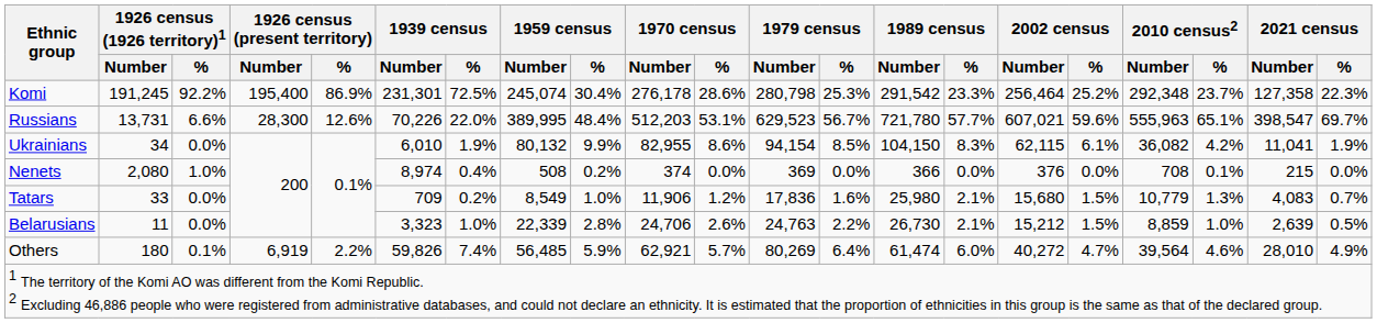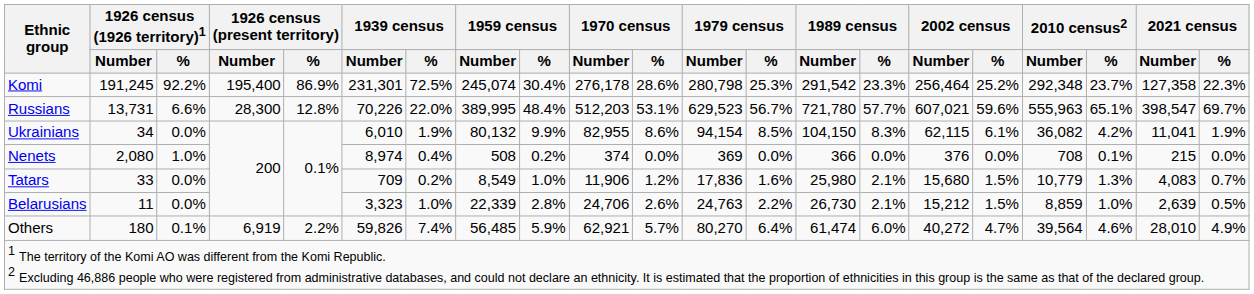 <table class="wikitable" style="text-align: right;">
 <tr bgcolor="#e0e0e0">
 <th rowspan="2">Ethnic<br>group</th>
 <th colspan="2">1926 census<br>(1926 territory)<sup>1</sup></th>
 <th colspan="2">1926 census<br>(present territory)</th>
 <th colspan="2">1939 census</th>
 <th colspan="2">1959 census</th>
 <th colspan="2">1970 census</th>
 <th colspan="2">1979 census</th>
 <th colspan="2">1989 census</th>
 <th colspan="2">2002 census</th>
 <th colspan="2">2010 census<sup>2</sup></th>
 <th colspan="2">2021 census</th>
 </tr>
 <tr bgcolor="#e0e0e0">
 <th>Number</th>
 <th>%</th>
 <th>Number</th>
 <th>%</th>
 <th>Number</th>
 <th>%</th>
 <th>Number</th>
 <th>%</th>
 <th>Number</th>
 <th>%</th>
 <th>Number</th>
 <th>%</th>
 <th>Number</th>
 <th>%</th>
 <th>Number</th>
 <th>%</th>
 <th>Number</th>
 <th>%</th>
 <th>Number</th>
 <th>%</th>
 </tr>
 <tr>
 <td align="left"><a href='#'>Komi</a></td>
 <td>191,245</td>
 <td>92.2%</td>
 <td>195,400</td>
 <td>86.9%</td>
 <td>231,301</td>
 <td>72.5%</td>
 <td>245,074</td>
 <td>30.4%</td>
 <td>276,178</td>
 <td>28.6%</td>
 <td>280,798</td>
 <td>25.3%</td>
 <td>291,542</td>
 <td>23.3%</td>
 <td>256,464</td>
 <td>25.2%</td>
 <td>292,348</td>
 <td>23.7%</td>
 <td>127,358</td>
 <td>22.3%</td>
 </tr>
 <tr>
 <td align="left"><a href='#'>Russians</a></td>
 <td>13,731</td>
 <td>6.6%</td>
 <td>28,300</td>
-<td>12.6%</td>
+<td>12.8%</td>
 <td>70,226</td>
 <td>22.0%</td>
 <td>389,995</td>
 <td>48.4%</td>
 <td>512,203</td>
 <td>53.1%</td>
 <td>629,523</td>
 <td>56.7%</td>
 <td>721,780</td>
 <td>57.7%</td>
 <td>607,021</td>
 <td>59.6%</td>
 <td>555,963</td>
 <td>65.1%</td>
 <td>398,547</td>
 <td>69.7%</td>
 </tr>
 <tr>
 <td align="left"><a href='#'>Ukrainians</a></td>
 <td>34</td>
 <td>0.0%</td>
 <td rowspan="4">200</td>
 <td rowspan="4">0.1%</td>
 <td>6,010</td>
 <td>1.9%</td>
 <td>80,132</td>
 <td>9.9%</td>
 <td>82,955</td>
 <td>8.6%</td>
 <td>94,154</td>
 <td>8.5%</td>
 <td>104,150</td>
 <td>8.3%</td>
 <td>62,115</td>
 <td>6.1%</td>
 <td>36,082</td>
 <td>4.2%</td>
 <td>11,041</td>
 <td>1.9%</td>
 </tr>
 <tr>
 <td align="left"><a href='#'>Nenets</a></td>
 <td>2,080</td>
 <td>1.0%</td>
 <td>8,974</td>
 <td>0.4%</td>
 <td>508</td>
 <td>0.2%</td>
 <td>374</td>
 <td>0.0%</td>
 <td>369</td>
 <td>0.0%</td>
 <td>366</td>
 <td>0.0%</td>
 <td>376</td>
 <td>0.0%</td>
 <td>708</td>
 <td>0.1%</td>
 <td>215</td>
 <td>0.0%</td>
 </tr>
 <tr>
 <td align="left"><a href='#'>Tatars</a></td>
 <td>33</td>
 <td>0.0%</td>
 <td>709</td>
 <td>0.2%</td>
 <td>8,549</td>
 <td>1.0%</td>
 <td>11,906</td>
 <td>1.2%</td>
 <td>17,836</td>
 <td>1.6%</td>
 <td>25,980</td>
 <td>2.1%</td>
 <td>15,680</td>
 <td>1.5%</td>
 <td>10,779</td>
 <td>1.3%</td>
 <td>4,083</td>
 <td>0.7%</td>
 </tr>
 <tr>
 <td align="left"><a href='#'>Belarusians</a></td>
 <td>11</td>
 <td>0.0%</td>
 <td>3,323</td>
 <td>1.0%</td>
 <td>22,339</td>
 <td>2.8%</td>
 <td>24,706</td>
 <td>2.6%</td>
 <td>24,763</td>
 <td>2.2%</td>
 <td>26,730</td>
 <td>2.1%</td>
 <td>15,212</td>
 <td>1.5%</td>
 <td>8,859</td>
 <td>1.0%</td>
 <td>2,639</td>
 <td>0.5%</td>
 </tr>
 <tr>
 <td align="left">Others</td>
 <td>180</td>
 <td>0.1%</td>
 <td>6,919</td>
 <td>2.2%</td>
 <td>59,826</td>
 <td>7.4%</td>
 <td>56,485</td>
 <td>5.9%</td>
 <td>62,921</td>
 <td>5.7%</td>
-<td>80,269</td>
+<td>80,270</td>
 <td>6.4%</td>
 <td>61,474</td>
 <td>6.0%</td>
 <td>40,272</td>
 <td>4.7%</td>
 <td>39,564</td>
 <td>4.6%</td>
 <td>28,010</td>
 <td>4.9%</td>
 </tr>
 <tr>
 <td colspan="21" align="left"><sup>1</sup> <small>The territory of the Komi AO was different from the Komi Republic.</small><br><sup>2</sup> <small>Excluding 46,886 people who were registered from administrative databases, and could not declare an ethnicity. It is estimated that the proportion of ethnicities in this group is the same as that of the declared group.</small></td>
 </tr>
 </table>
